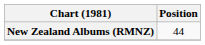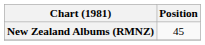 <table class="wikitable plainrowheaders" style="text-align:center">
 <tr>
 <th scope="col">Chart (1981)</th>
 <th scope="col">Position</th>
 </tr>
 <tr>
 <th scope="row">New Zealand Albums (RMNZ)</th>
-<td>44</td>
+<td>45</td>
 </tr>
 <tr>
 </tr>
 </table>
